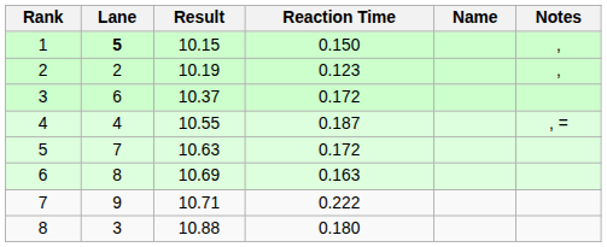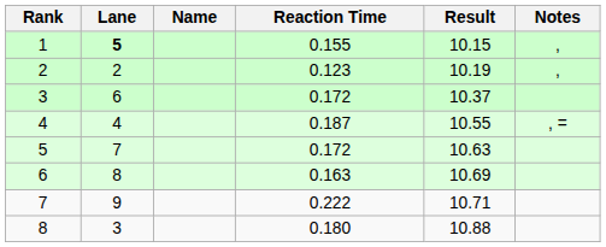 <table class="wikitable" style="text-align:center;width: 65%">
 <tr>
 <th>Rank</th>
 <th>Lane</th>
+<th>Name</th>
+<th>Reaction Time</th>
 <th>Result</th>
-<th>Reaction Time</th>
-<th>Name</th>
 <th>Notes</th>
 </tr>
 <tr bgcolor=ccffcc>
 <td>1</td>
 <td><strong>5</strong></td>
+<td align="left"></td>
+<td>0.155</td>
 <td>10.15</td>
-<td>0.150</td>
-<td align="left"></td>
 <td>, </td>
 </tr>
 <tr bgcolor=ccffcc>
 <td>2</td>
 <td>2</td>
+<td align="left"></td>
+<td>0.123</td>
 <td>10.19</td>
-<td>0.123</td>
-<td align="left"></td>
 <td>, </td>
 </tr>
 <tr bgcolor=ccffcc>
 <td>3</td>
 <td>6</td>
+<td align="left"></td>
+<td>0.172</td>
 <td>10.37</td>
-<td>0.172</td>
-<td align="left"></td>
 <td></td>
 </tr>
 <tr bgcolor=ddffdd>
 <td>4</td>
 <td>4</td>
+<td align="left"></td>
+<td>0.187</td>
 <td>10.55</td>
-<td>0.187</td>
-<td align="left"></td>
 <td>, =</td>
 </tr>
 <tr bgcolor=ddffdd>
 <td>5</td>
 <td>7</td>
+<td align="left"></td>
+<td>0.172</td>
 <td>10.63</td>
-<td>0.172</td>
-<td align="left"></td>
 <td></td>
 </tr>
 <tr bgcolor=ddffdd>
 <td>6</td>
 <td>8</td>
+<td align="left"></td>
+<td>0.163</td>
 <td>10.69</td>
-<td>0.163</td>
-<td align="left"></td>
 <td></td>
 </tr>
 <tr>
 <td>7</td>
 <td>9</td>
+<td align="left"></td>
+<td>0.222</td>
 <td>10.71</td>
-<td>0.222</td>
-<td align="left"></td>
 <td></td>
 </tr>
 <tr>
 <td>8</td>
 <td>3</td>
+<td align="left"></td>
+<td>0.180</td>
 <td>10.88</td>
-<td>0.180</td>
-<td align="left"></td>
 <td></td>
 </tr>
 </table>
